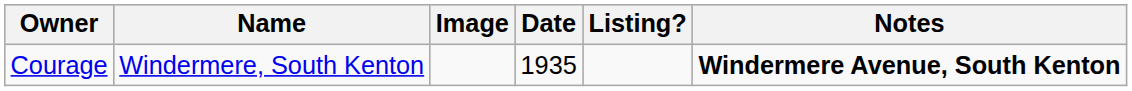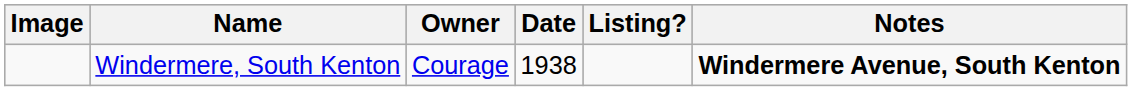 <table class="wikitable sortable">
 <tr>
+<th>Image</th>
+<th>Name</th>
 <th>Owner</th>
-<th>Name</th>
-<th>Image</th>
 <th>Date</th>
 <th>Listing?</th>
 <th>Notes</th>
 </tr>
 <tr>
+<td></td>
+<td><a href='#'>Windermere, South Kenton</a></td>
 <td><a href='#'>Courage</a></td>
-<td><a href='#'>Windermere, South Kenton</a></td>
-<td></td>
-<td>1935</td>
+<td>1938</td>
 <td></td>
 <td><strong>Windermere Avenue, South Kenton</strong></td>
 </tr>
 </table>
